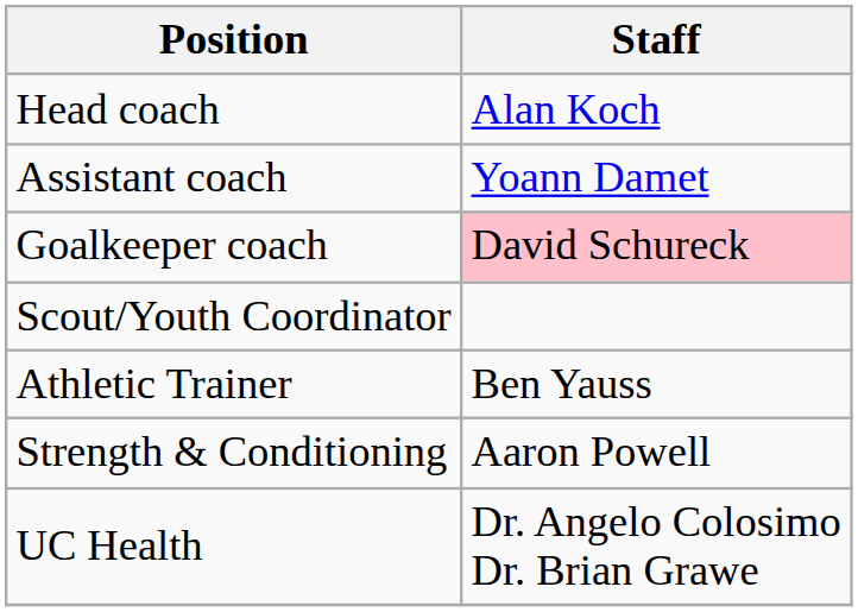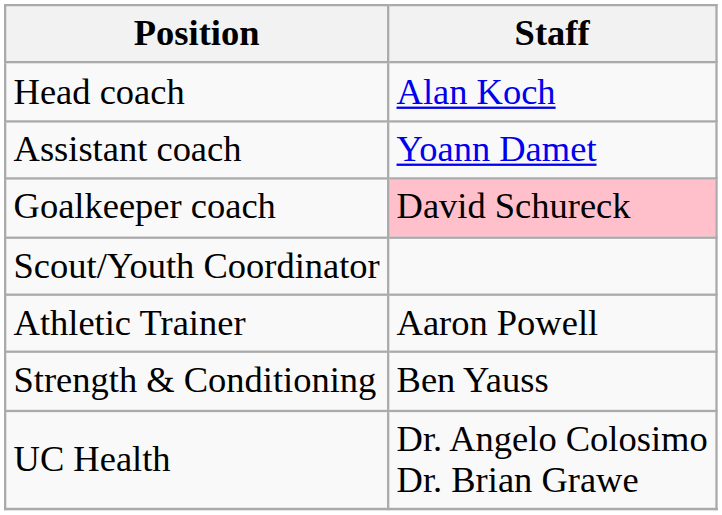 <table class="wikitable">
 <tr>
 <th>Position</th>
 <th>Staff</th>
 </tr>
 <tr>
 <td>Head coach</td>
 <td> <a href='#'>Alan Koch</a></td>
 </tr>
 <tr>
 <td>Assistant coach</td>
 <td> <a href='#'>Yoann Damet</a></td>
 </tr>
 <tr>
 <td>Goalkeeper coach</td>
 <td style="background: pink;"> David Schureck</td>
 </tr>
 <tr>
 <td>Scout/Youth Coordinator</td>
 <td></td>
 </tr>
 <tr>
 <td>Athletic Trainer</td>
-<td> Ben Yauss</td>
+<td> Aaron Powell</td>
 </tr>
 <tr>
 <td>Strength & Conditioning</td>
-<td> Aaron Powell</td>
+<td> Ben Yauss</td>
 </tr>
 <tr>
 <td>UC Health</td>
 <td> Dr. Angelo Colosimo<br> Dr. Brian Grawe</td>
 </tr>
 <tr>
 </tr>
 </table>
